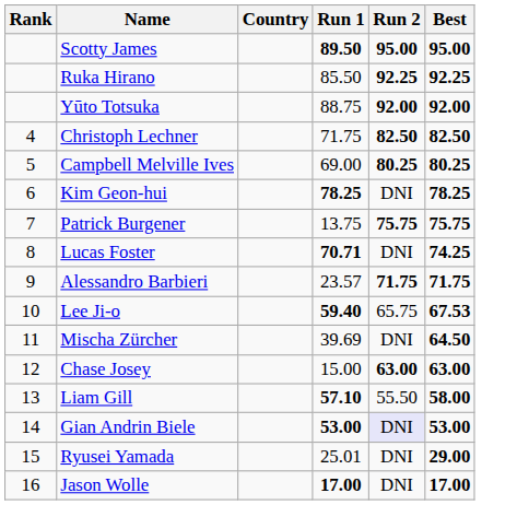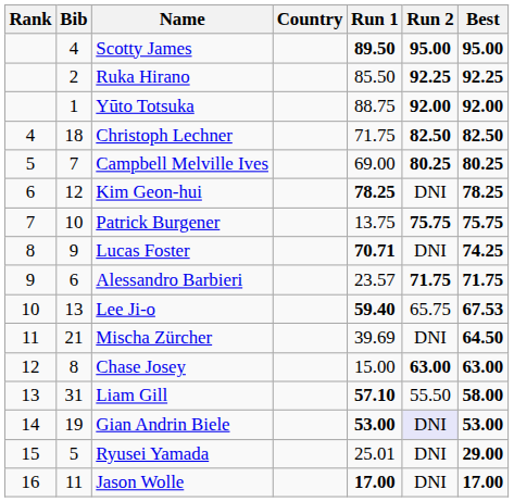 <table class="wikitable sortable" style="text-align:center">
 <tr>
 <th>Rank</th>
+<th>Bib</th>
 <th>Name</th>
 <th>Country</th>
 <th>Run 1</th>
 <th>Run 2</th>
 <th>Best</th>
 </tr>
 <tr>
 <td></td>
+<td>4</td>
 <td align="left"><a href='#'>Scotty James</a></td>
 <td align="left"></td>
 <td><strong>89.50</strong></td>
 <td><strong>95.00</strong></td>
 <td><strong>95.00</strong></td>
 </tr>
 <tr>
 <td></td>
+<td>2</td>
 <td align="left"><a href='#'>Ruka Hirano</a></td>
 <td align="left"></td>
 <td>85.50</td>
 <td><strong>92.25</strong></td>
 <td><strong>92.25</strong></td>
 </tr>
 <tr>
 <td></td>
+<td>1</td>
 <td align="left"><a href='#'>Yūto Totsuka</a></td>
 <td align="left"></td>
 <td>88.75</td>
 <td><strong>92.00</strong></td>
 <td><strong>92.00</strong></td>
 </tr>
 <tr>
 <td>4</td>
+<td>18</td>
 <td align="left"><a href='#'>Christoph Lechner</a></td>
 <td align="left"></td>
 <td>71.75</td>
 <td><strong>82.50</strong></td>
 <td><strong>82.50</strong></td>
 </tr>
 <tr>
 <td>5</td>
+<td>7</td>
 <td align="left"><a href='#'>Campbell Melville Ives</a></td>
 <td align="left"></td>
 <td>69.00</td>
 <td><strong>80.25</strong></td>
 <td><strong>80.25</strong></td>
 </tr>
 <tr>
 <td>6</td>
+<td>12</td>
 <td align="left"><a href='#'>Kim Geon-hui</a></td>
 <td align="left"></td>
 <td><strong>78.25</strong></td>
 <td>DNI</td>
 <td><strong>78.25</strong></td>
 </tr>
 <tr>
 <td>7</td>
+<td>10</td>
 <td align="left"><a href='#'>Patrick Burgener</a></td>
 <td align="left"></td>
 <td>13.75</td>
 <td><strong>75.75</strong></td>
 <td><strong>75.75</strong></td>
 </tr>
 <tr>
 <td>8</td>
+<td>9</td>
 <td align="left"><a href='#'>Lucas Foster</a></td>
 <td align="left"></td>
 <td><strong>70.71</strong></td>
 <td>DNI</td>
 <td><strong>74.25</strong></td>
 </tr>
 <tr>
 <td>9</td>
+<td>6</td>
 <td align="left"><a href='#'>Alessandro Barbieri</a></td>
 <td align="left"></td>
 <td>23.57</td>
 <td><strong>71.75</strong></td>
 <td><strong>71.75</strong></td>
 </tr>
 <tr>
 <td>10</td>
+<td>13</td>
 <td align="left"><a href='#'>Lee Ji-o</a></td>
 <td align="left"></td>
 <td><strong>59.40</strong></td>
 <td>65.75</td>
 <td><strong>67.53</strong></td>
 </tr>
 <tr>
 <td>11</td>
+<td>21</td>
 <td align="left"><a href='#'>Mischa Zürcher</a></td>
 <td align="left"></td>
 <td>39.69</td>
 <td>DNI</td>
 <td><strong>64.50</strong></td>
 </tr>
 <tr>
 <td>12</td>
+<td>8</td>
 <td align="left"><a href='#'>Chase Josey</a></td>
 <td align="left"></td>
 <td>15.00</td>
 <td><strong>63.00</strong></td>
 <td><strong>63.00</strong></td>
 </tr>
 <tr>
 <td>13</td>
+<td>31</td>
 <td align="left"><a href='#'>Liam Gill</a></td>
 <td align="left"></td>
 <td><strong>57.10</strong></td>
 <td>55.50</td>
 <td><strong>58.00</strong></td>
 </tr>
 <tr>
 <td>14</td>
+<td>19</td>
 <td align="left"><a href='#'>Gian Andrin Biele</a></td>
 <td align="left"></td>
 <td><strong>53.00</strong></td>
 <td style="background: lavender;">DNI</td>
 <td><strong>53.00</strong></td>
 </tr>
 <tr>
 <td>15</td>
+<td>5</td>
 <td align="left"><a href='#'>Ryusei Yamada</a></td>
 <td align="left"></td>
 <td>25.01</td>
 <td>DNI</td>
 <td><strong>29.00</strong></td>
 </tr>
 <tr>
 <td>16</td>
+<td>11</td>
 <td align="left"><a href='#'>Jason Wolle</a></td>
 <td align="left"></td>
 <td><strong>17.00</strong></td>
 <td>DNI</td>
 <td><strong>17.00</strong></td>
 </tr>
 </table>
